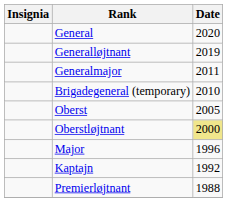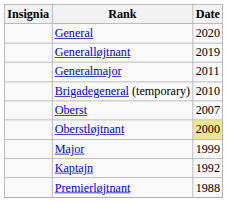 <table class="wikitable">
 <tr>
 <th>Insignia</th>
 <th>Rank</th>
 <th>Date</th>
 </tr>
 <tr>
 <td></td>
 <td><a href='#'>General</a></td>
 <td>2020</td>
 </tr>
 <tr>
 <td></td>
 <td><a href='#'>Generalløjtnant</a></td>
 <td>2019</td>
 </tr>
 <tr>
 <td></td>
 <td><a href='#'>Generalmajor</a></td>
 <td>2011</td>
 </tr>
 <tr>
 <td></td>
 <td><a href='#'>Brigadegeneral</a> (temporary)</td>
 <td>2010</td>
 </tr>
 <tr>
 <td></td>
 <td><a href='#'>Oberst</a></td>
-<td>2005</td>
+<td>2007</td>
 </tr>
 <tr>
 <td></td>
 <td><a href='#'>Oberstløjtnant</a></td>
 <td style="background: khaki;">2000</td>
 </tr>
 <tr>
 <td></td>
 <td><a href='#'>Major</a></td>
-<td>1996</td>
+<td>1999</td>
 </tr>
 <tr>
 <td></td>
 <td><a href='#'>Kaptajn</a></td>
 <td>1992</td>
 </tr>
 <tr>
 <td></td>
 <td><a href='#'>Premierløjtnant</a></td>
 <td>1988</td>
 </tr>
 <tr>
 </tr>
 </table>
